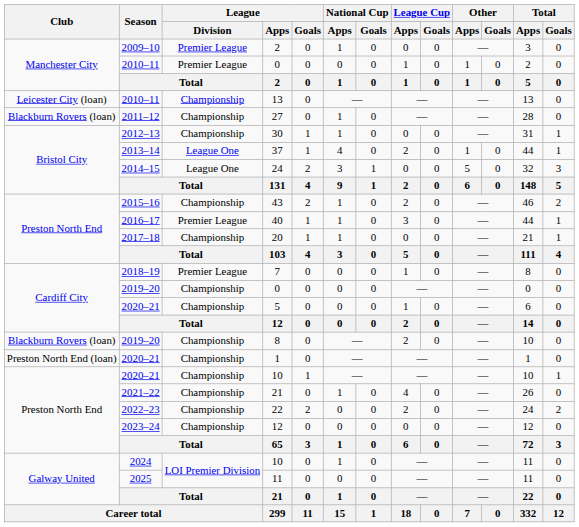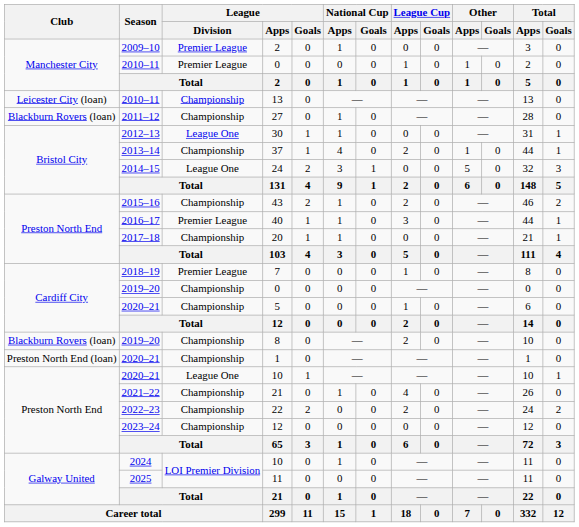 <table class="wikitable" style="text-align:center">
 <tr>
 <th rowspan="2">Club</th>
 <th rowspan="2">Season</th>
 <th colspan="3">League</th>
 <th colspan="2">National Cup</th>
 <th colspan="2"><a href='#'>League Cup</a></th>
 <th colspan="2">Other</th>
 <th colspan="2">Total</th>
 </tr>
 <tr>
 <th>Division</th>
 <th>Apps</th>
 <th>Goals</th>
 <th>Apps</th>
 <th>Goals</th>
 <th>Apps</th>
 <th>Goals</th>
 <th>Apps</th>
 <th>Goals</th>
 <th>Apps</th>
 <th>Goals</th>
 </tr>
 <tr>
 <td rowspan="3"><a href='#'>Manchester City</a></td>
 <td><a href='#'>2009–10</a></td>
 <td><a href='#'>Premier League</a></td>
 <td>2</td>
 <td>0</td>
 <td>1</td>
 <td>0</td>
 <td>0</td>
 <td>0</td>
 <td colspan="2">—</td>
 <td>3</td>
 <td>0</td>
 </tr>
 <tr>
 <td><a href='#'>2010–11</a></td>
 <td>Premier League</td>
 <td>0</td>
 <td>0</td>
 <td>0</td>
 <td>0</td>
 <td>1</td>
 <td>0</td>
 <td>1</td>
 <td>0</td>
 <td>2</td>
 <td>0</td>
 </tr>
 <tr>
 <th colspan="2">Total</th>
 <th>2</th>
 <th>0</th>
 <th>1</th>
 <th>0</th>
 <th>1</th>
 <th>0</th>
 <th>1</th>
 <th>0</th>
 <th>5</th>
 <th>0</th>
 </tr>
 <tr>
 <td><a href='#'>Leicester City</a> (loan)</td>
 <td><a href='#'>2010–11</a></td>
 <td><a href='#'>Championship</a></td>
 <td>13</td>
 <td>0</td>
 <td colspan="2">—</td>
 <td colspan="2">—</td>
 <td colspan="2">—</td>
 <td>13</td>
 <td>0</td>
 </tr>
 <tr>
 <td><a href='#'>Blackburn Rovers</a> (loan)</td>
 <td><a href='#'>2011–12</a></td>
 <td>Championship</td>
 <td>27</td>
 <td>0</td>
 <td>1</td>
 <td>0</td>
 <td colspan="2">—</td>
 <td colspan="2">—</td>
 <td>28</td>
 <td>0</td>
 </tr>
 <tr>
 <td rowspan="4"><a href='#'>Bristol City</a></td>
 <td><a href='#'>2012–13</a></td>
-<td>Championship</td>
+<td><a href='#'>League One</a></td>
 <td>30</td>
 <td>1</td>
 <td>1</td>
 <td>0</td>
 <td>0</td>
 <td>0</td>
 <td colspan="2">—</td>
 <td>31</td>
 <td>1</td>
 </tr>
 <tr>
 <td><a href='#'>2013–14</a></td>
-<td><a href='#'>League One</a></td>
+<td>Championship</td>
 <td>37</td>
 <td>1</td>
 <td>4</td>
 <td>0</td>
 <td>2</td>
 <td>0</td>
 <td>1</td>
 <td>0</td>
 <td>44</td>
 <td>1</td>
 </tr>
 <tr>
 <td><a href='#'>2014–15</a></td>
 <td>League One</td>
 <td>24</td>
 <td>2</td>
 <td>3</td>
 <td>1</td>
 <td>0</td>
 <td>0</td>
 <td>5</td>
 <td>0</td>
 <td>32</td>
 <td>3</td>
 </tr>
 <tr>
 <th colspan="2">Total</th>
 <th>131</th>
 <th>4</th>
 <th>9</th>
 <th>1</th>
 <th>2</th>
 <th>0</th>
 <th>6</th>
 <th>0</th>
 <th>148</th>
 <th>5</th>
 </tr>
 <tr>
 <td rowspan="4"><a href='#'>Preston North End</a></td>
 <td><a href='#'>2015–16</a></td>
 <td>Championship</td>
 <td>43</td>
 <td>2</td>
 <td>1</td>
 <td>0</td>
 <td>2</td>
 <td>0</td>
 <td colspan="2">—</td>
 <td>46</td>
 <td>2</td>
 </tr>
 <tr>
 <td><a href='#'>2016–17</a></td>
 <td>Premier League</td>
 <td>40</td>
 <td>1</td>
 <td>1</td>
 <td>0</td>
 <td>3</td>
 <td>0</td>
 <td colspan="2">—</td>
 <td>44</td>
 <td>1</td>
 </tr>
 <tr>
 <td><a href='#'>2017–18</a></td>
 <td>Championship</td>
 <td>20</td>
 <td>1</td>
 <td>1</td>
 <td>0</td>
 <td>0</td>
 <td>0</td>
 <td colspan="2">—</td>
 <td>21</td>
 <td>1</td>
 </tr>
 <tr>
 <th colspan="2">Total</th>
 <th>103</th>
 <th>4</th>
 <th>3</th>
 <th>0</th>
 <th>5</th>
 <th>0</th>
 <th colspan="2">—</th>
 <th>111</th>
 <th>4</th>
 </tr>
 <tr>
 <td rowspan=4><a href='#'>Cardiff City</a></td>
 <td><a href='#'>2018–19</a></td>
 <td>Premier League</td>
 <td>7</td>
 <td>0</td>
 <td>0</td>
 <td>0</td>
 <td>1</td>
 <td>0</td>
 <td colspan="2">—</td>
 <td>8</td>
 <td>0</td>
 </tr>
 <tr>
 <td><a href='#'>2019–20</a></td>
 <td>Championship</td>
 <td>0</td>
 <td>0</td>
 <td>0</td>
 <td>0</td>
 <td colspan="2">—</td>
 <td colspan="2">—</td>
 <td>0</td>
 <td>0</td>
 </tr>
 <tr>
 <td><a href='#'>2020–21</a></td>
 <td>Championship</td>
 <td>5</td>
 <td>0</td>
 <td>0</td>
 <td>0</td>
 <td>1</td>
 <td>0</td>
 <td colspan="2">—</td>
 <td>6</td>
 <td>0</td>
 </tr>
 <tr>
 <th colspan="2">Total</th>
 <th>12</th>
 <th>0</th>
 <th>0</th>
 <th>0</th>
 <th>2</th>
 <th>0</th>
 <th colspan="2">—</th>
 <th>14</th>
 <th>0</th>
 </tr>
 <tr>
 <td><a href='#'>Blackburn Rovers</a> (loan)</td>
 <td><a href='#'>2019–20</a></td>
 <td>Championship</td>
 <td>8</td>
 <td>0</td>
 <td colspan="2">—</td>
 <td>2</td>
 <td>0</td>
 <td colspan="2">—</td>
 <td>10</td>
 <td>0</td>
 </tr>
 <tr>
 <td>Preston North End (loan)</td>
 <td><a href='#'>2020–21</a></td>
 <td>Championship</td>
 <td>1</td>
 <td>0</td>
 <td colspan="2">—</td>
 <td colspan="2">—</td>
 <td colspan="2">—</td>
 <td>1</td>
 <td>0</td>
 </tr>
 <tr>
 <td rowspan="5">Preston North End</td>
 <td><a href='#'>2020–21</a></td>
-<td>Championship</td>
+<td>League One</td>
 <td>10</td>
 <td>1</td>
 <td colspan="2">—</td>
 <td colspan="2">—</td>
 <td colspan="2">—</td>
 <td>10</td>
 <td>1</td>
 </tr>
 <tr>
 <td><a href='#'>2021–22</a></td>
 <td>Championship</td>
 <td>21</td>
 <td>0</td>
 <td>1</td>
 <td>0</td>
 <td>4</td>
 <td>0</td>
 <td colspan="2">—</td>
 <td>26</td>
 <td>0</td>
 </tr>
 <tr>
 <td><a href='#'>2022–23</a></td>
 <td>Championship</td>
 <td>22</td>
 <td>2</td>
 <td>0</td>
 <td>0</td>
 <td>2</td>
 <td>0</td>
 <td colspan="2">—</td>
 <td>24</td>
 <td>2</td>
 </tr>
 <tr>
 <td><a href='#'>2023–24</a></td>
 <td>Championship</td>
 <td>12</td>
 <td>0</td>
 <td>0</td>
 <td>0</td>
 <td>0</td>
 <td>0</td>
 <td colspan="2">—</td>
 <td>12</td>
 <td>0</td>
 </tr>
 <tr>
 <th colspan="2">Total</th>
 <th>65</th>
 <th>3</th>
 <th>1</th>
 <th>0</th>
 <th>6</th>
 <th>0</th>
 <th colspan="2">—</th>
 <th>72</th>
 <th>3</th>
 </tr>
 <tr>
 <td rowspan="3"><a href='#'>Galway United</a></td>
 <td><a href='#'>2024</a></td>
 <td rowspan="2"><a href='#'>LOI Premier Division</a></td>
 <td>10</td>
 <td>0</td>
 <td>1</td>
 <td>0</td>
 <td colspan="2">—</td>
 <td colspan="2">—</td>
 <td>11</td>
 <td>0</td>
 </tr>
 <tr>
 <td><a href='#'>2025</a></td>
 <td>11</td>
 <td>0</td>
 <td>0</td>
 <td>0</td>
 <td colspan="2">—</td>
 <td colspan="2">—</td>
 <td>11</td>
 <td>0</td>
 </tr>
 <tr>
 <th colspan="2">Total</th>
 <th>21</th>
 <th>0</th>
 <th>1</th>
 <th>0</th>
 <th colspan="2">—</th>
 <th colspan="2">—</th>
 <th>22</th>
 <th>0</th>
 </tr>
 <tr>
 <th colspan="3">Career total</th>
 <th>299</th>
 <th>11</th>
 <th>15</th>
 <th>1</th>
 <th>18</th>
 <th>0</th>
 <th>7</th>
 <th>0</th>
 <th>332</th>
 <th>12</th>
 </tr>
 </table>
